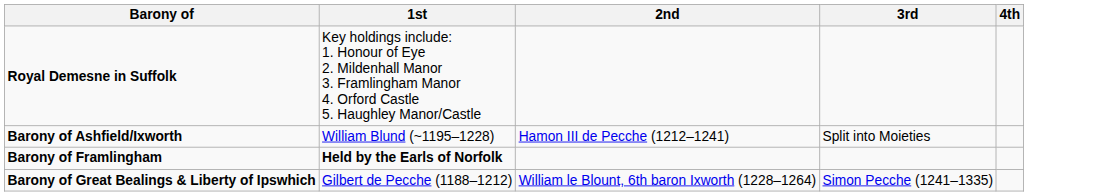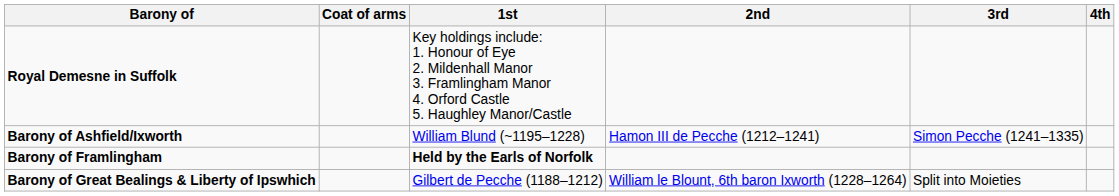 <table class="wikitable">
 <tr>
 <th>Barony of</th>
+<th>Coat of arms</th>
 <th>1st</th>
 <th>2nd</th>
 <th>3rd</th>
 <th>4th</th>
 </tr>
 <tr>
 <td><strong>Royal Demesne in Suffolk</strong></td>
+<td></td>
 <td>Key holdings include:<br>1. Honour of Eye<br>2. Mildenhall Manor<br>3. Framlingham Manor<br>4. Orford Castle<br>5. Haughley Manor/Castle</td>
 <td></td>
 <td></td>
 <td></td>
 </tr>
 <tr>
 <td><strong>Barony of Ashfield/Ixworth</strong></td>
+<td></td>
 <td><a href='#'>William Blund</a> (~1195–1228)</td>
 <td><a href='#'>Hamon III de Pecche</a> (1212–1241)</td>
-<td>Split into Moieties</td>
+<td><a href='#'>Simon Pecche</a> (1241–1335)</td>
 <td></td>
 </tr>
 <tr>
 <td><strong>Barony of Framlingham</strong></td>
+<td></td>
 <td><strong>Held by the Earls of Norfolk</strong></td>
 <td></td>
 <td></td>
 <td></td>
 </tr>
 <tr>
 <td><strong>Barony of Great Bealings & Liberty of Ipswhich</strong></td>
+<td></td>
 <td><a href='#'>Gilbert de Pecche</a> (1188–1212)</td>
 <td><a href='#'>William le Blount, 6th baron Ixworth</a> (1228–1264)</td>
-<td><a href='#'>Simon Pecche</a> (1241–1335)</td>
+<td>Split into Moieties</td>
 <td></td>
 </tr>
 </table>
